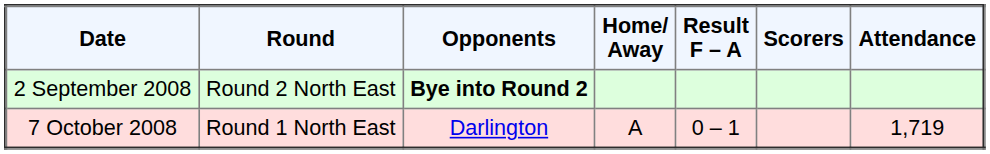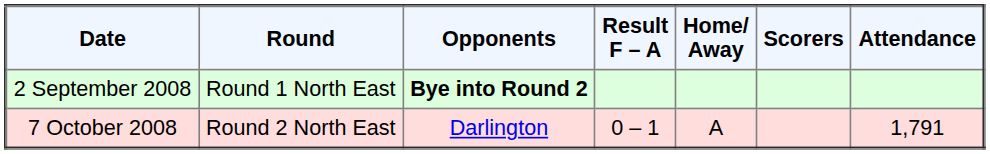 <table border="2" cellpadding="4" style="border-collapse:collapse; text-align:center; font-size:smaller;">
 <tr style="background:#f0f6ff;">
 <th><strong>Date</strong></th>
 <th><strong>Round</strong></th>
 <th><strong>Opponents</strong></th>
+<th><strong>Result<br>F – A</strong></th>
 <th><strong>Home/<br>Away</strong></th>
-<th><strong>Result<br>F – A</strong></th>
 <th><strong>Scorers</strong></th>
 <th><strong>Attendance</strong></th>
 </tr>
 <tr bgcolor="#ddffdd">
 <td>2 September 2008</td>
-<td>Round 2 North East</td>
+<td>Round 1 North East</td>
 <td><strong>Bye into Round 2</strong></td>
 <td></td>
 <td></td>
 <td></td>
 <td></td>
 </tr>
 <tr bgcolor="#ffdddd">
 <td>7 October 2008</td>
-<td>Round 1 North East</td>
+<td>Round 2 North East</td>
 <td><a href='#'>Darlington</a></td>
+<td>0 – 1</td>
 <td>A</td>
-<td>0 – 1</td>
 <td></td>
-<td>1,719</td>
+<td>1,791</td>
 </tr>
 </table>
